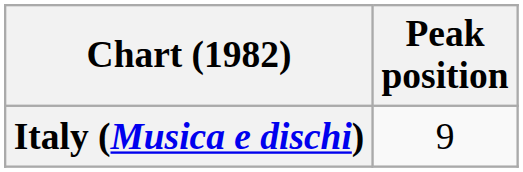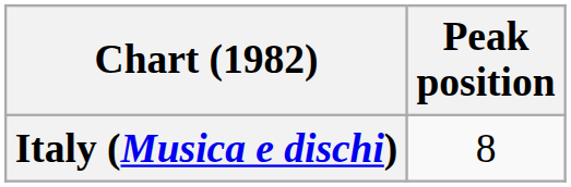 <table class="wikitable plainrowheaders" style="text-align:center">
 <tr>
 <th scope="col">Chart (1982)</th>
 <th scope="col">Peak<br>position</th>
 </tr>
 <tr>
 <th scope="row">Italy (<em><a href='#'>Musica e dischi</a></em>)</th>
-<td>9</td>
+<td>8</td>
 </tr>
 </table>
